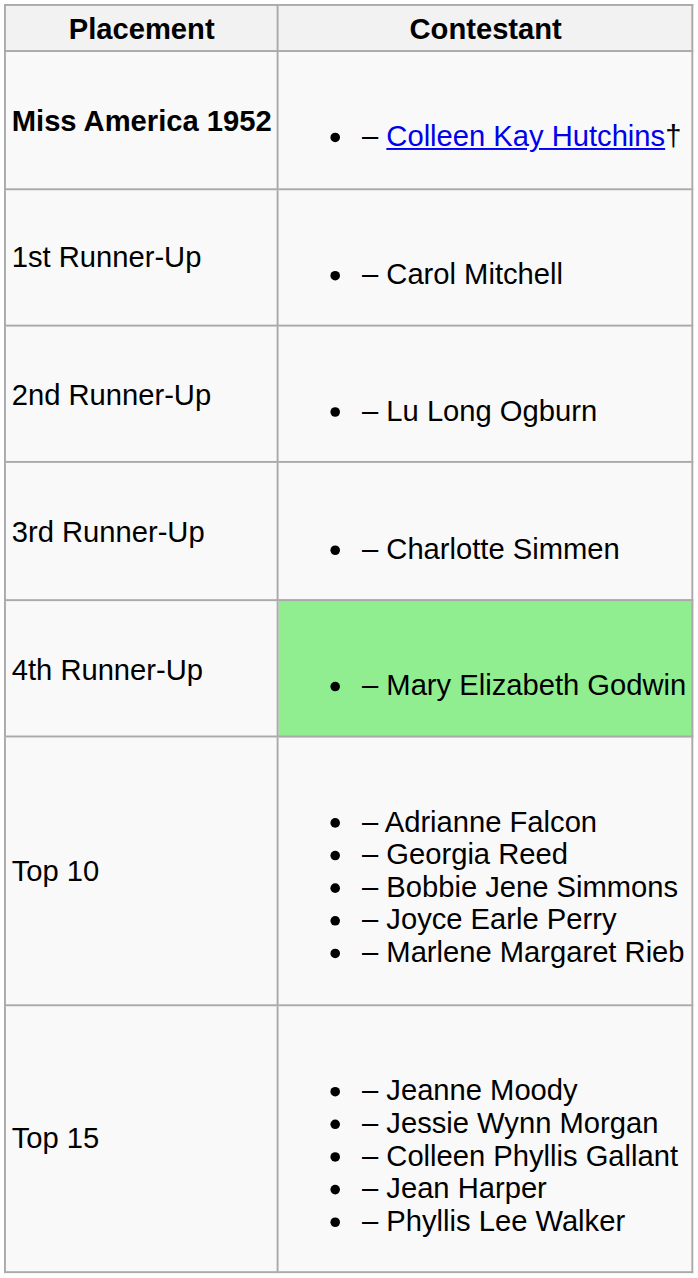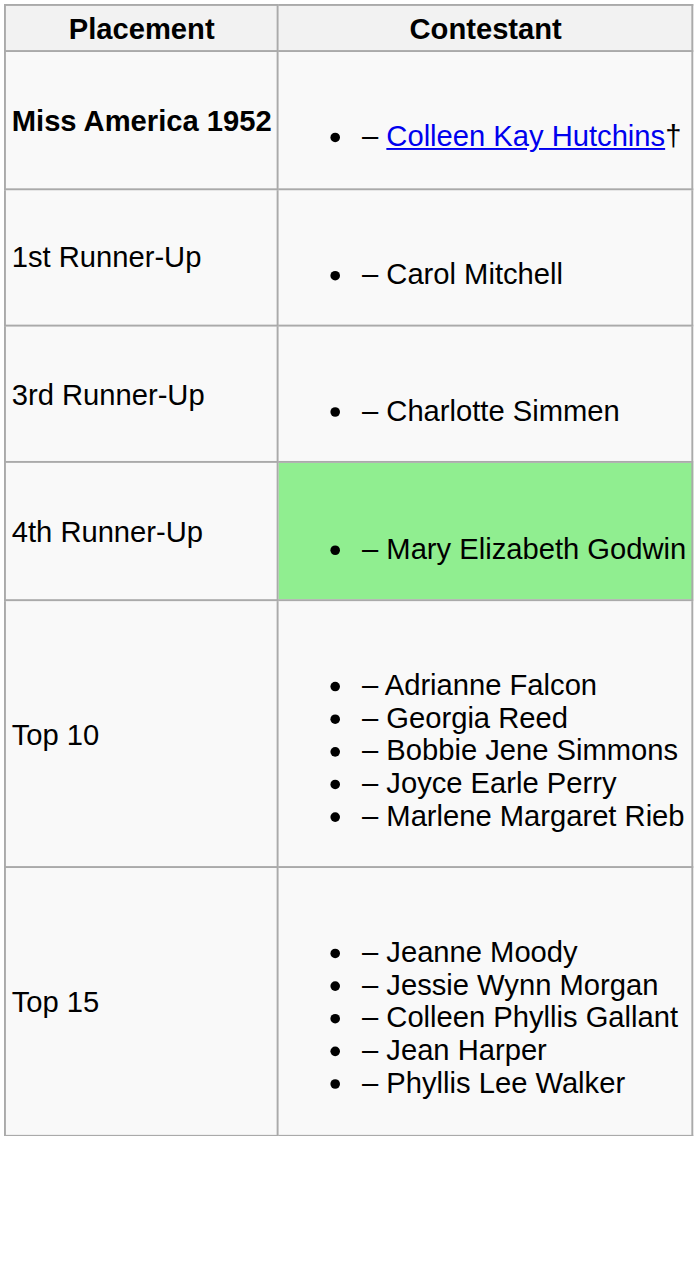 <table class="wikitable sortable" style="font-size: 95%;">
 <tr>
 <th>Placement</th>
 <th>Contestant</th>
 </tr>
 <tr>
 <td><strong>Miss America 1952</strong></td>
 <td><br><ul><li> – <a href='#'>Colleen Kay Hutchins</a>†</li></ul></td>
 </tr>
 <tr>
 <td>1st Runner-Up</td>
 <td><br><ul><li> – Carol Mitchell</li></ul></td>
-</tr>
-<tr>
-<td>2nd Runner-Up</td>
-<td><br><ul><li> – Lu Long Ogburn</li></ul></td>
 </tr>
 <tr>
 <td>3rd Runner-Up</td>
 <td><br><ul><li> – Charlotte Simmen</li></ul></td>
 </tr>
 <tr>
 <td>4th Runner-Up</td>
 <td style="background: lightgreen;"><br><ul><li> – Mary Elizabeth Godwin</li></ul></td>
 </tr>
 <tr>
 <td>Top 10</td>
 <td><br><ul><li> – Adrianne Falcon</li><li> – Georgia Reed</li><li> – Bobbie Jene Simmons</li><li> – Joyce Earle Perry</li><li> – Marlene Margaret Rieb</li></ul></td>
 </tr>
 <tr>
 <td>Top 15</td>
 <td><br><ul><li> – Jeanne Moody</li><li> – Jessie Wynn Morgan</li><li> – Colleen Phyllis Gallant</li><li> – Jean Harper</li><li> – Phyllis Lee Walker</li></ul></td>
 </tr>
 </table>
